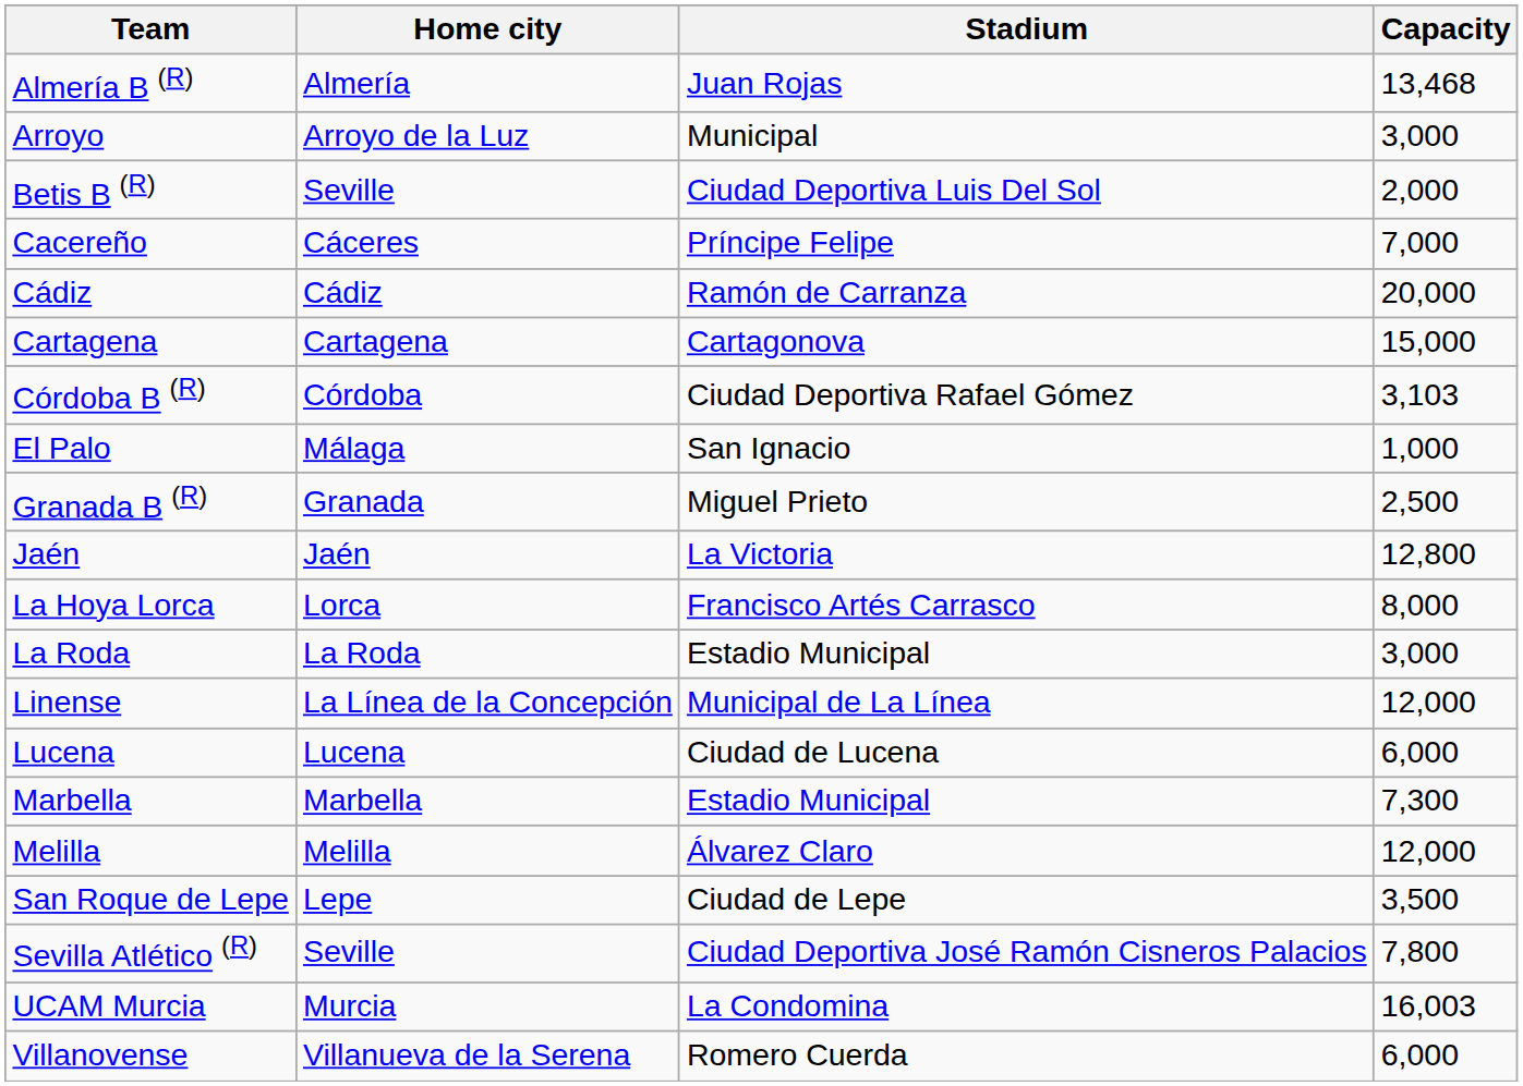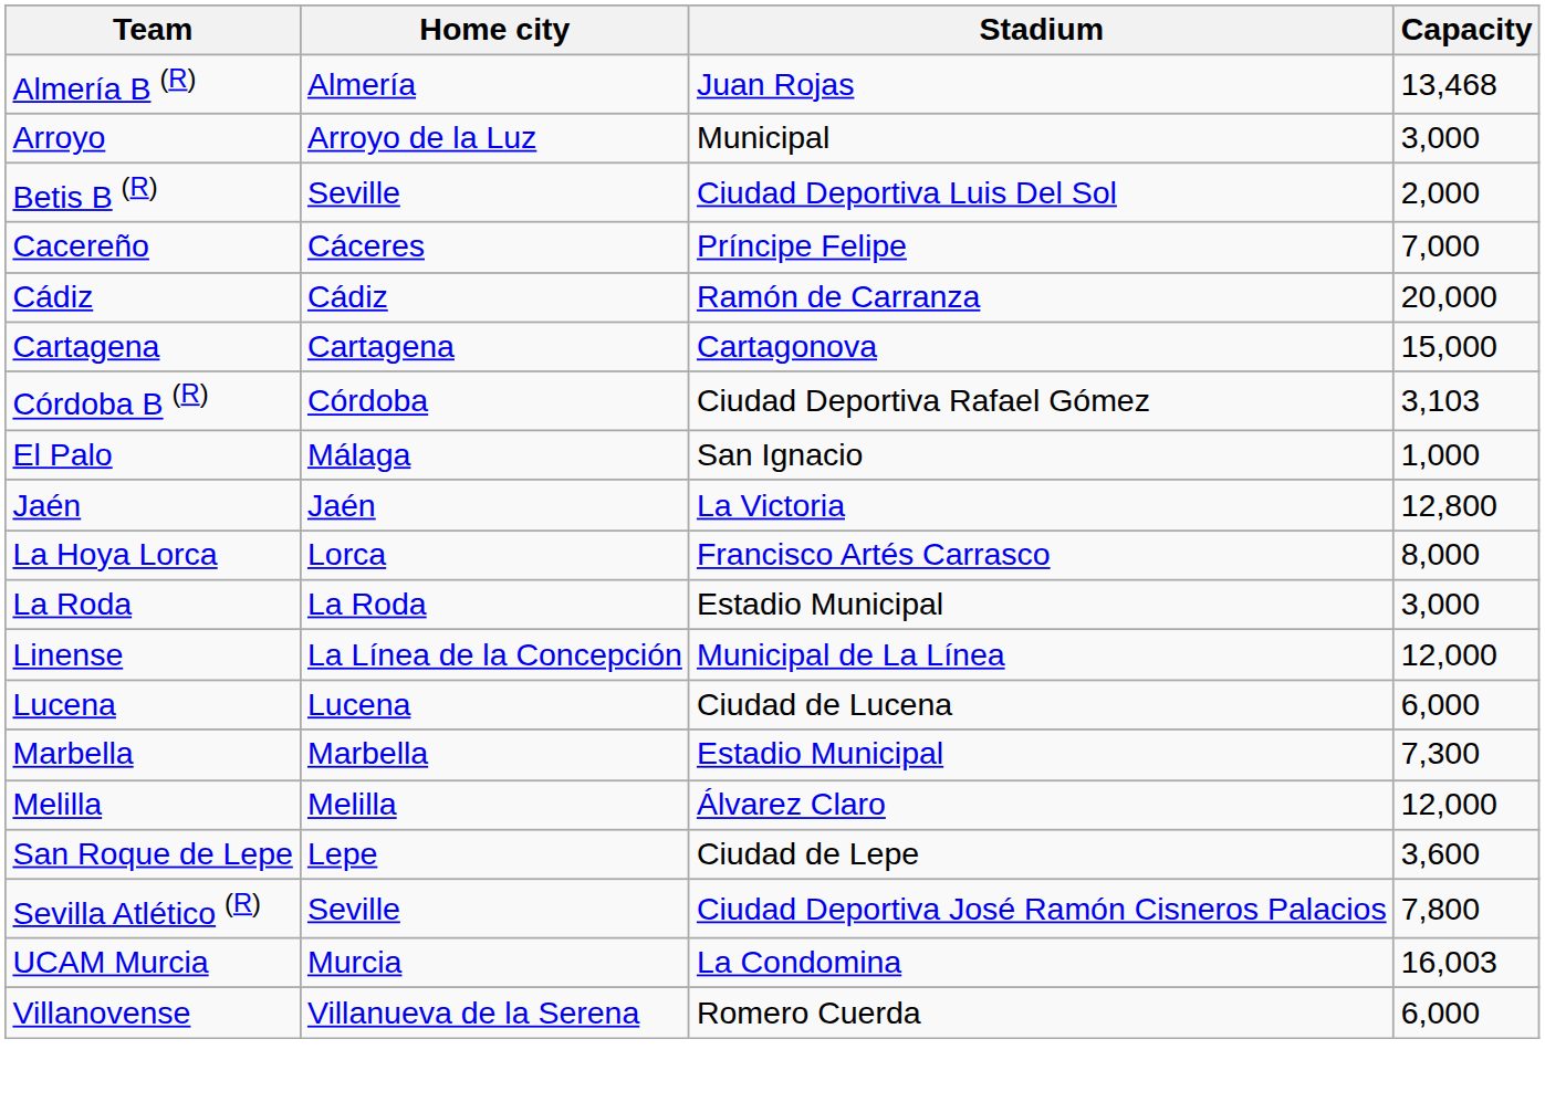 <table class="wikitable sortable">
 <tr>
 <th>Team</th>
 <th>Home city</th>
 <th>Stadium</th>
 <th>Capacity</th>
 </tr>
 <tr>
 <td><a href='#'>Almería B</a> <sup>(<a href='#'>R</a>)</sup></td>
 <td><a href='#'>Almería</a></td>
 <td><a href='#'>Juan Rojas</a></td>
 <td>13,468</td>
 </tr>
 <tr>
 <td><a href='#'>Arroyo</a></td>
 <td><a href='#'>Arroyo de la Luz</a></td>
 <td>Municipal</td>
 <td>3,000</td>
 </tr>
 <tr>
 <td><a href='#'>Betis B</a> <sup>(<a href='#'>R</a>)</sup></td>
 <td><a href='#'>Seville</a></td>
 <td><a href='#'>Ciudad Deportiva Luis Del Sol</a></td>
 <td>2,000</td>
 </tr>
 <tr>
 <td><a href='#'>Cacereño</a></td>
 <td><a href='#'>Cáceres</a></td>
 <td><a href='#'>Príncipe Felipe</a></td>
 <td>7,000</td>
 </tr>
 <tr>
 <td><a href='#'>Cádiz</a></td>
 <td><a href='#'>Cádiz</a></td>
 <td><a href='#'>Ramón de Carranza</a></td>
 <td>20,000</td>
 </tr>
 <tr>
 <td><a href='#'>Cartagena</a></td>
 <td><a href='#'>Cartagena</a></td>
 <td><a href='#'>Cartagonova</a></td>
 <td>15,000</td>
 </tr>
 <tr>
 <td><a href='#'>Córdoba B</a> <sup>(<a href='#'>R</a>)</sup></td>
 <td><a href='#'>Córdoba</a></td>
 <td>Ciudad Deportiva Rafael Gómez</td>
 <td>3,103</td>
 </tr>
 <tr>
 <td><a href='#'>El Palo</a></td>
 <td><a href='#'>Málaga</a></td>
 <td>San Ignacio</td>
 <td>1,000</td>
 </tr>
 <tr>
-<td><a href='#'>Granada B</a> <sup>(<a href='#'>R</a>)</sup></td>
-<td><a href='#'>Granada</a></td>
-<td>Miguel Prieto</td>
-<td>2,500</td>
-</tr>
-<tr>
 <td><a href='#'>Jaén</a></td>
 <td><a href='#'>Jaén</a></td>
 <td><a href='#'>La Victoria</a></td>
 <td>12,800</td>
 </tr>
 <tr>
 <td><a href='#'>La Hoya Lorca</a></td>
 <td><a href='#'>Lorca</a></td>
 <td><a href='#'>Francisco Artés Carrasco</a></td>
 <td>8,000</td>
 </tr>
 <tr>
 <td><a href='#'>La Roda</a></td>
 <td><a href='#'>La Roda</a></td>
 <td>Estadio Municipal</td>
 <td>3,000</td>
 </tr>
 <tr>
 <td><a href='#'>Linense</a></td>
 <td><a href='#'>La Línea de la Concepción</a></td>
 <td><a href='#'>Municipal de La Línea</a></td>
 <td>12,000</td>
 </tr>
 <tr>
 <td><a href='#'>Lucena</a></td>
 <td><a href='#'>Lucena</a></td>
 <td>Ciudad de Lucena</td>
 <td>6,000</td>
 </tr>
 <tr>
 <td><a href='#'>Marbella</a></td>
 <td><a href='#'>Marbella</a></td>
 <td><a href='#'>Estadio Municipal</a></td>
 <td>7,300</td>
 </tr>
 <tr>
 <td><a href='#'>Melilla</a></td>
 <td><a href='#'>Melilla</a></td>
 <td><a href='#'>Álvarez Claro</a></td>
 <td>12,000</td>
 </tr>
 <tr>
 <td><a href='#'>San Roque de Lepe</a></td>
 <td><a href='#'>Lepe</a></td>
 <td>Ciudad de Lepe</td>
-<td>3,500</td>
+<td>3,600</td>
 </tr>
 <tr>
 <td><a href='#'>Sevilla Atlético</a> <sup>(<a href='#'>R</a>)</sup></td>
 <td><a href='#'>Seville</a></td>
 <td><a href='#'>Ciudad Deportiva José Ramón Cisneros Palacios</a></td>
 <td>7,800</td>
 </tr>
 <tr>
 <td><a href='#'>UCAM Murcia</a></td>
 <td><a href='#'>Murcia</a></td>
 <td><a href='#'>La Condomina</a></td>
 <td>16,003</td>
 </tr>
 <tr>
 <td><a href='#'>Villanovense</a></td>
 <td><a href='#'>Villanueva de la Serena</a></td>
 <td>Romero Cuerda</td>
 <td>6,000</td>
 </tr>
 </table>
